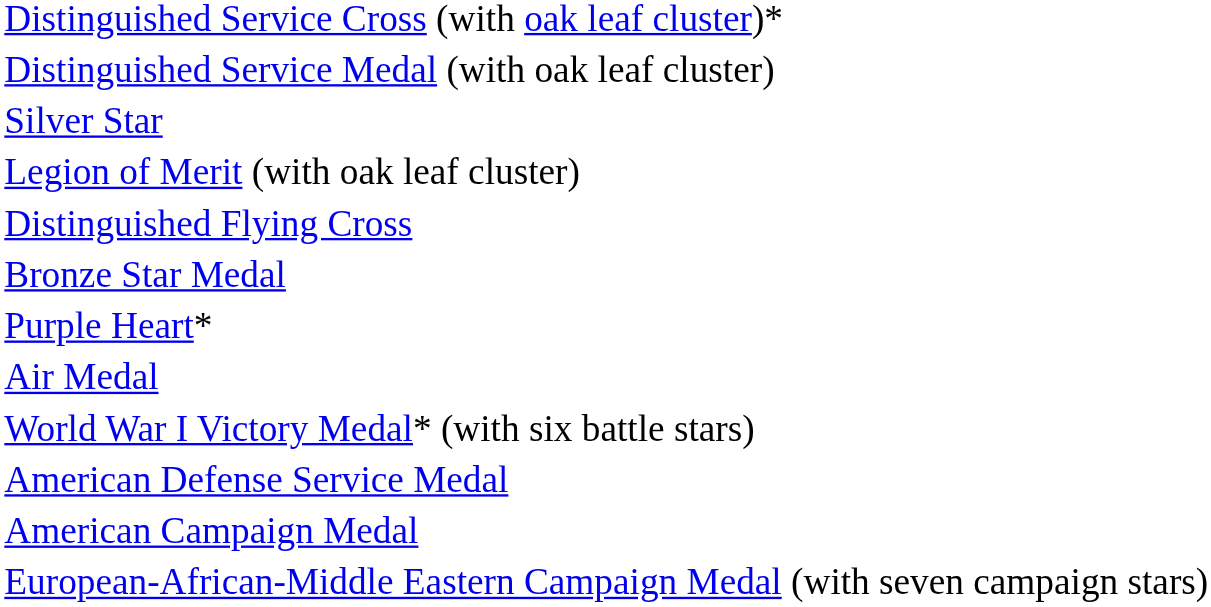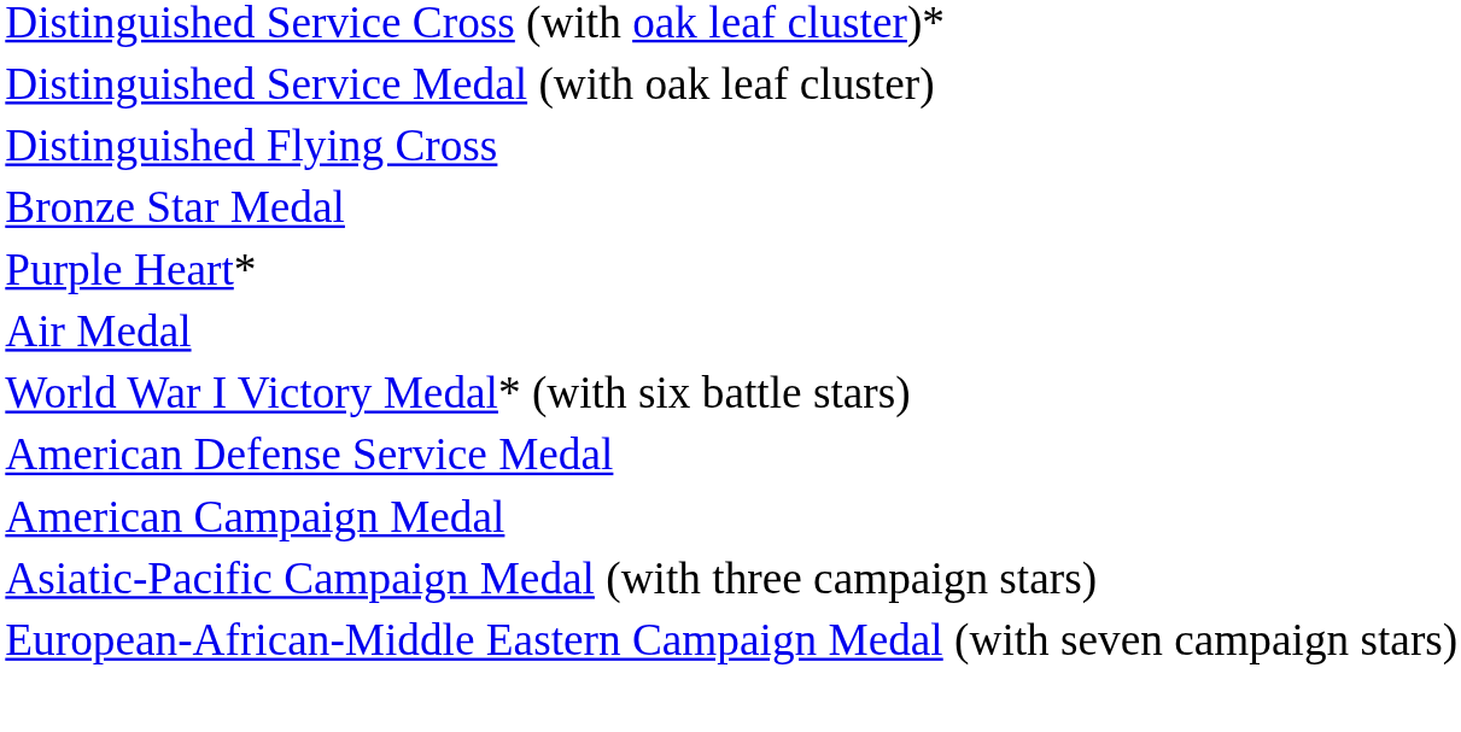 <table>
 <tr>
 <td></td>
 <td><a href='#'>Distinguished Service Cross</a> (with <a href='#'>oak leaf cluster</a>)*</td>
 </tr>
 <tr>
 <td></td>
 <td><a href='#'>Distinguished Service Medal</a> (with oak leaf cluster)</td>
-</tr>
-<tr>
-<td></td>
-<td><a href='#'>Silver Star</a></td>
-</tr>
-<tr>
-<td></td>
-<td><a href='#'>Legion of Merit</a> (with oak leaf cluster)</td>
 </tr>
 <tr>
 <td></td>
 <td><a href='#'>Distinguished Flying Cross</a></td>
 </tr>
 <tr>
 <td></td>
 <td><a href='#'>Bronze Star Medal</a></td>
 </tr>
 <tr>
 <td></td>
 <td><a href='#'>Purple Heart</a>*</td>
 </tr>
 <tr>
 <td></td>
 <td><a href='#'>Air Medal</a></td>
 </tr>
 <tr>
 <td><span></span><span></span><span></span><span></span><span></span><span></span></td>
 <td><a href='#'>World War I Victory Medal</a>* (with six battle stars)</td>
 </tr>
 <tr>
 <td></td>
 <td><a href='#'>American Defense Service Medal</a></td>
 </tr>
 <tr>
 <td></td>
 <td><a href='#'>American Campaign Medal</a></td>
 </tr>
 <tr>
 <td></td>
+<td><a href='#'>Asiatic-Pacific Campaign Medal</a> (with three campaign stars)</td>
+</tr>
+<tr>
+<td></td>
 <td><a href='#'>European-African-Middle Eastern Campaign Medal</a> (with seven campaign stars)</td>
 </tr>
 <tr>
 </tr>
 </table>
